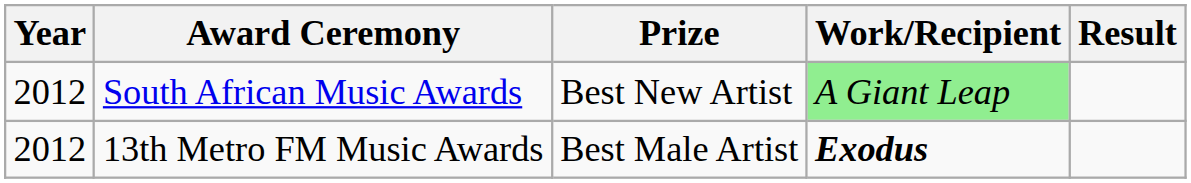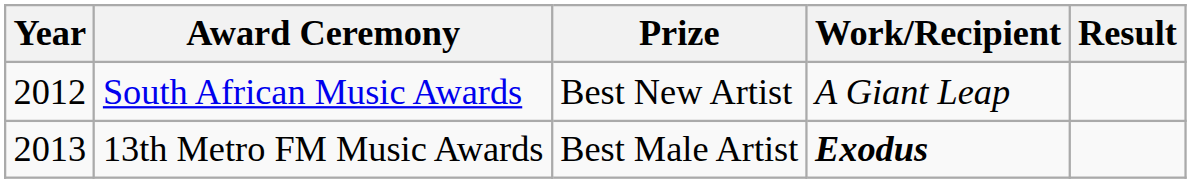 <table class="wikitable">
 <tr>
 <th>Year</th>
 <th>Award Ceremony</th>
 <th>Prize</th>
 <th>Work/Recipient</th>
 <th>Result</th>
 </tr>
 <tr>
 <td>2012</td>
 <td><a href='#'>South African Music Awards</a></td>
 <td>Best New Artist</td>
-<td style="background: lightgreen;"><em>A Giant Leap</em></td>
+<td><em>A Giant Leap</em></td>
 <td></td>
 </tr>
 <tr>
-<td>2012</td>
+<td>2013</td>
 <td>13th Metro FM Music Awards</td>
 <td>Best Male Artist</td>
 <td><strong><em>Exodus</em></strong></td>
 <td></td>
 </tr>
 </table>
